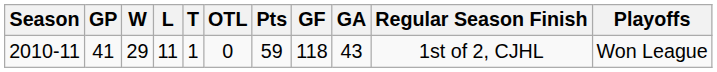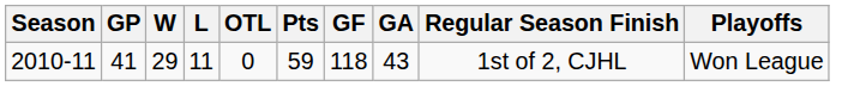 <table class="wikitable">
 <tr align="center">
 <th>Season</th>
 <th>GP</th>
 <th>W</th>
 <th>L</th>
-<th>T</th>
 <th>OTL</th>
 <th>Pts</th>
 <th>GF</th>
 <th>GA</th>
 <th>Regular Season Finish</th>
 <th>Playoffs</th>
 </tr>
 <tr align="center">
 <td>2010-11</td>
 <td>41</td>
 <td>29</td>
 <td>11</td>
-<td>1</td>
 <td>0</td>
 <td>59</td>
 <td>118</td>
 <td>43</td>
 <td>1st of 2, CJHL</td>
 <td>Won League</td>
 </tr>
 </table>
